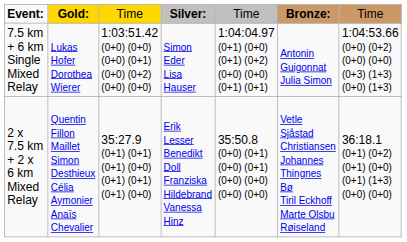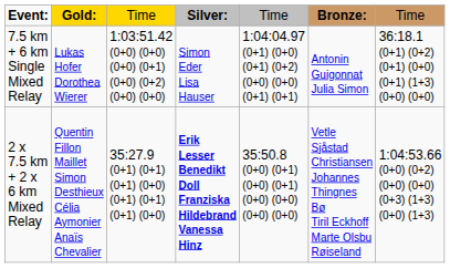 <table class="wikitable" border="1" style="width:85%;">
 <tr>
 <td><strong>Event:</strong></td>
 <td style="text-align:center;background-color:gold;"><strong>Gold:</strong></td>
 <td style="text-align:center;background-color:gold;">Time</td>
 <td style="text-align:center;background-color:silver;"><strong>Silver:</strong></td>
 <td style="text-align:center;background-color:silver;">Time</td>
 <td style="text-align:center;background-color:#CC9966;"><strong>Bronze:</strong></td>
 <td style="text-align:center;background-color:#CC9966;">Time</td>
 </tr>
 <tr>
 <td>7.5 km + 6 km Single Mixed Relay</td>
 <td><strong></strong><br><small><a href='#'>Lukas Hofer</a><br><a href='#'>Dorothea Wierer</a></small></td>
 <td>1:03:51.42<br><small>(0+0) (0+0)<br>(0+0) (0+1)<br>(0+0) (0+2)<br>(0+0) (0+0)</small></td>
 <td><br><small><a href='#'>Simon Eder</a><br><a href='#'>Lisa Hauser</a></small></td>
 <td>1:04:04.97<br><small>(0+1) (0+0)<br>(0+1) (0+2)<br>(0+0) (0+0)<br>(0+1) (0+1)</small></td>
 <td><br><small><a href='#'>Antonin Guigonnat</a><br><a href='#'>Julia Simon</a></small></td>
-<td>1:04:53.66<br><small>(0+0) (0+2)<br>(0+0) (0+0)<br>(0+3) (1+3)<br>(0+0) (1+3)</small></td>
+<td>36:18.1<br><small>(0+1) (0+2)<br>(0+1) (0+0)<br>(0+1) (1+3)<br>(0+0) (0+0)</small></td>
 </tr>
 <tr>
 <td>2 x 7.5 km + 2 x 6 km Mixed Relay</td>
 <td><strong></strong><br><small><a href='#'>Quentin Fillon Maillet</a><br><a href='#'>Simon Desthieux</a><br><a href='#'>Célia Aymonier</a><br><a href='#'>Anaïs Chevalier</a></small></td>
 <td>35:27.9<br><small>(0+1) (0+1)<br>(0+1) (0+0)<br>(0+1) (0+1)<br>(0+1) (0+0)</small></td>
-<td><br><small><a href='#'>Erik Lesser</a><br><a href='#'>Benedikt Doll</a><br><a href='#'>Franziska Hildebrand</a><br><a href='#'>Vanessa Hinz</a></small></td>
+<td><strong><br><small><a href='#'>Erik Lesser</a><br><a href='#'>Benedikt Doll</a><br><a href='#'>Franziska Hildebrand</a><br><a href='#'>Vanessa Hinz</a></small></strong></td>
 <td>35:50.8<br><small>(0+0) (0+1)<br>(0+0) (0+1)<br>(0+0) (0+0)<br>(0+0) (0+0)</small></td>
 <td><br><small><a href='#'>Vetle Sjåstad Christiansen</a><br><a href='#'>Johannes Thingnes Bø</a><br><a href='#'>Tiril Eckhoff</a><br><a href='#'>Marte Olsbu Røiseland</a></small></td>
-<td>36:18.1<br><small>(0+1) (0+2)<br>(0+1) (0+0)<br>(0+1) (1+3)<br>(0+0) (0+0)</small></td>
+<td>1:04:53.66<br><small>(0+0) (0+2)<br>(0+0) (0+0)<br>(0+3) (1+3)<br>(0+0) (1+3)</small></td>
 </tr>
 </table>
